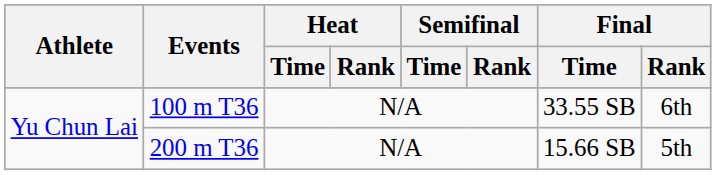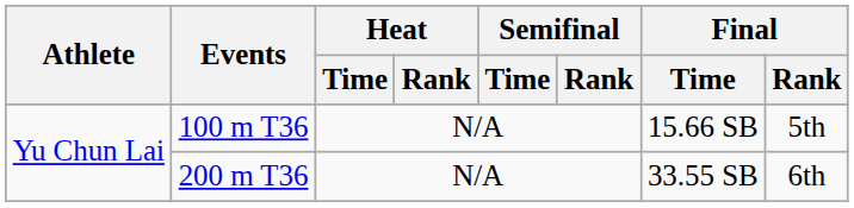 <table class=wikitable style="font-size:90%">
 <tr>
 <th rowspan="2">Athlete</th>
 <th rowspan="2">Events</th>
 <th colspan="2">Heat</th>
 <th colspan="2">Semifinal</th>
 <th colspan="2">Final</th>
 </tr>
 <tr>
 <th>Time</th>
 <th>Rank</th>
 <th>Time</th>
 <th>Rank</th>
 <th>Time</th>
 <th>Rank</th>
 </tr>
 <tr>
 <td rowspan="2"><a href='#'>Yu Chun Lai</a></td>
 <td><a href='#'>100 m T36</a></td>
 <td align="center" colspan="4">N/A</td>
-<td align="center">33.55 SB</td>
-<td align="center">6th</td>
+<td align="center">15.66 SB</td>
+<td align="center">5th</td>
 </tr>
 <tr>
 <td><a href='#'>200 m T36</a></td>
 <td align="center" colspan="4">N/A</td>
-<td align="center">15.66 SB</td>
-<td align="center">5th</td>
+<td align="center">33.55 SB</td>
+<td align="center">6th</td>
 </tr>
 </table>
